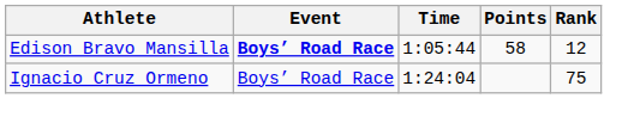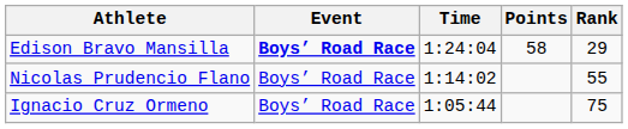 <table class="wikitable" border="1" style="font-size:90%">
 <tr>
 <th>Athlete</th>
 <th>Event</th>
 <th>Time</th>
 <th>Points</th>
 <th>Rank</th>
 </tr>
 <tr>
 <td><a href='#'>Edison Bravo Mansilla</a></td>
 <td><strong><a href='#'>Boys’ Road Race</a></strong></td>
-<td align=center>1:05:44</td>
+<td align=center>1:24:04</td>
 <td align=center>58</td>
-<td align=center>12</td>
+<td align=center>29</td>
+</tr>
+<tr>
+<td><a href='#'>Nicolas Prudencio Flano</a></td>
+<td><a href='#'>Boys’ Road Race</a></td>
+<td align=center>1:14:02</td>
+<td align=center></td>
+<td align=center>55</td>
 </tr>
 <tr>
 <td><a href='#'>Ignacio Cruz Ormeno</a></td>
 <td><a href='#'>Boys’ Road Race</a></td>
-<td align=center>1:24:04</td>
+<td align=center>1:05:44</td>
 <td align=center></td>
 <td align=center>75</td>
 </tr>
 </table>
